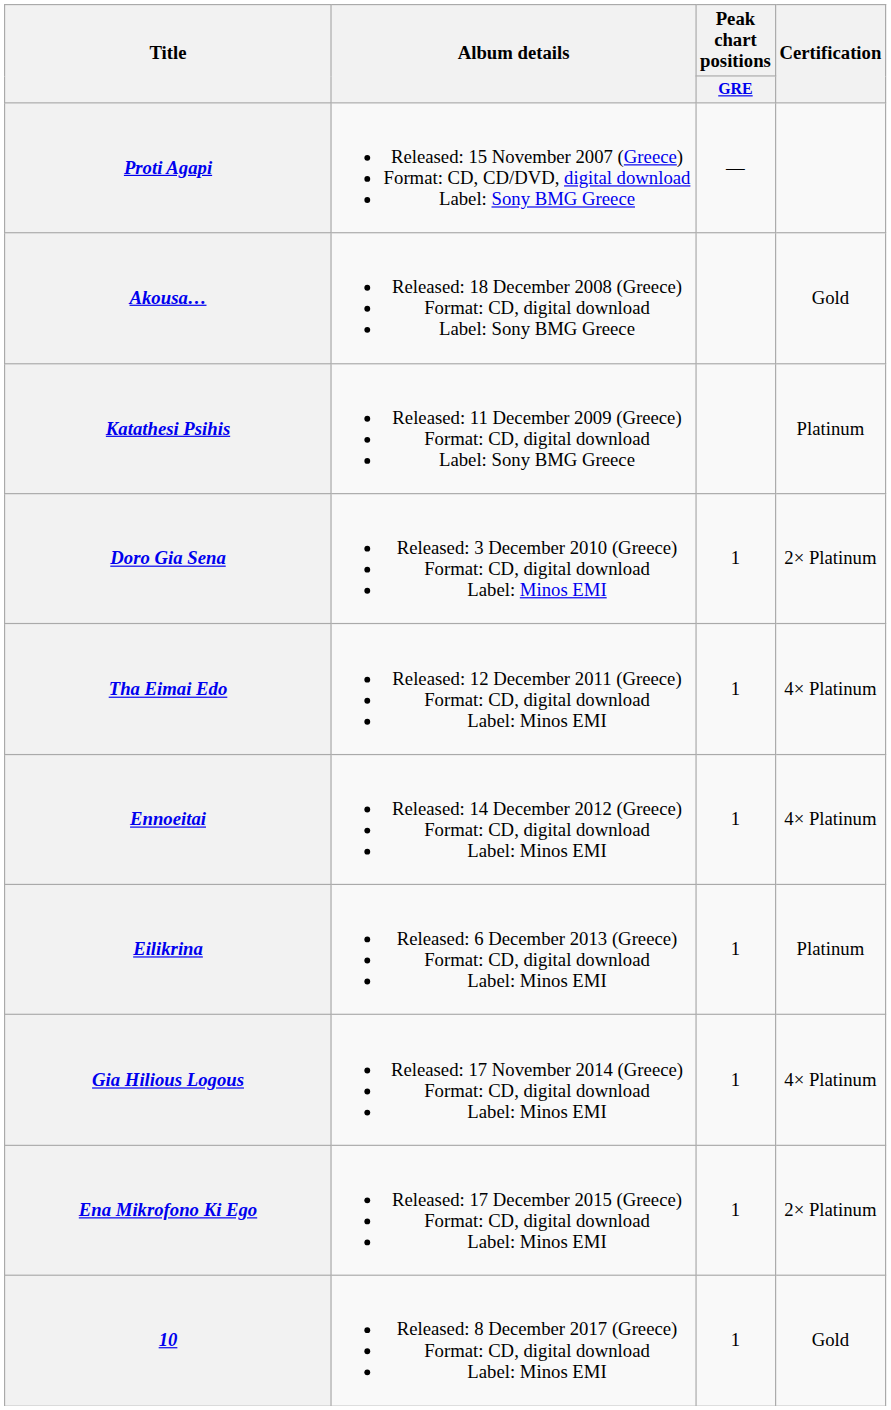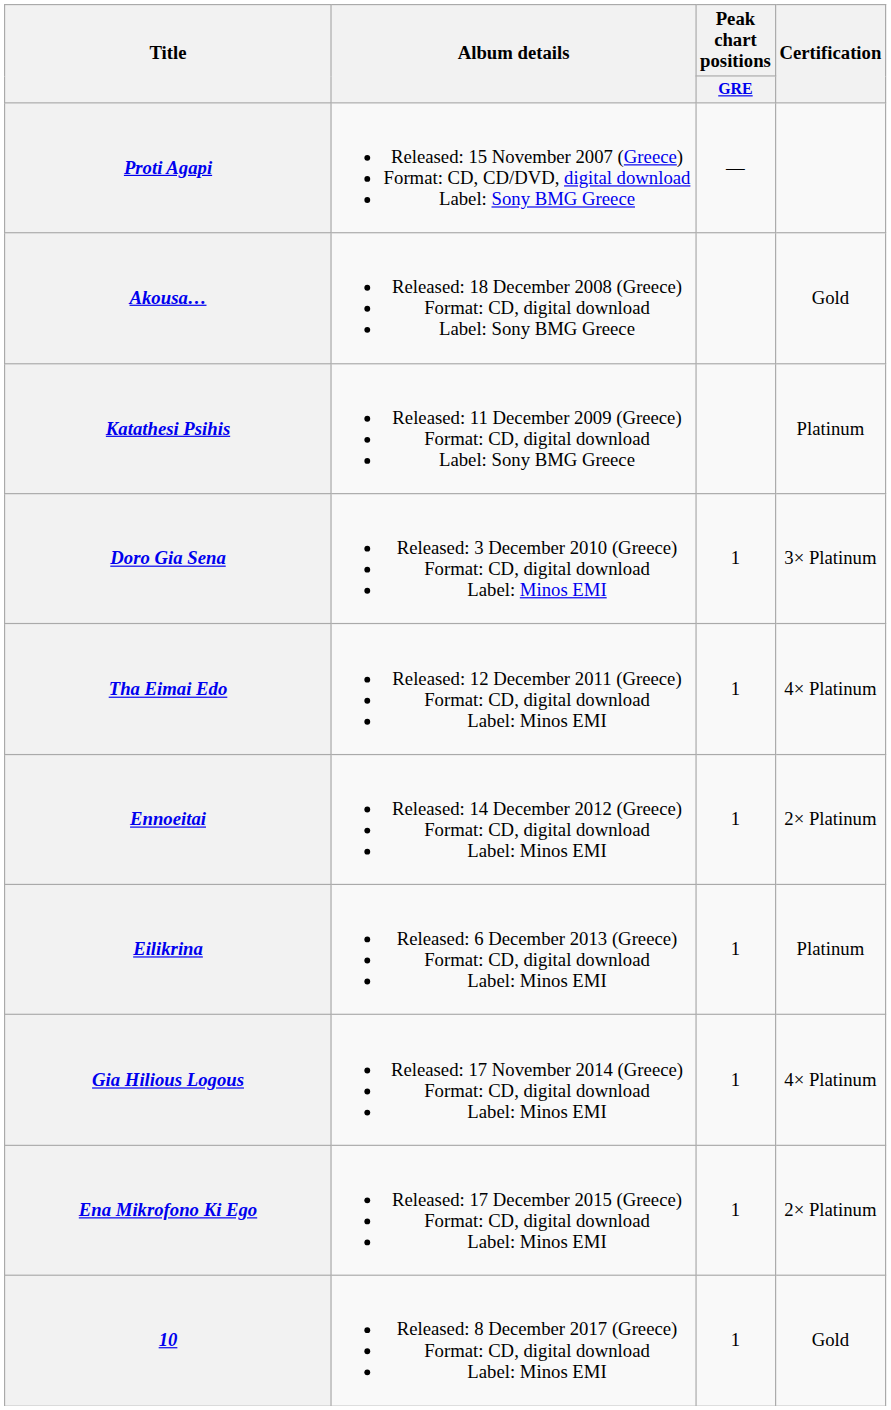 <table class="wikitable plainrowheaders" style="text-align:center;">
 <tr>
 <th scope="col" rowspan="2" style="width:17em;">Title</th>
 <th scope="col" rowspan="2" style="width:19em;">Album details</th>
 <th scope="col" colspan="1">Peak chart positions</th>
 <th scope="col" rowspan="2">Certification</th>
 </tr>
 <tr>
 <th scope="col" style="width:3em;font-size:85%;"><a href='#'>GRE</a><br></th>
 </tr>
 <tr>
 <th scope="row"><em><a href='#'>Proti Agapi</a></em></th>
 <td><br><ul><li>Released: 15 November 2007 (<a href='#'>Greece</a>)</li><li>Format: CD, CD/DVD, <a href='#'>digital download</a></li><li>Label: <a href='#'>Sony BMG Greece</a></li></ul></td>
 <td>—</td>
 <td></td>
 </tr>
 <tr>
 <th scope="row"><em><a href='#'>Akousa…</a></em></th>
 <td><br><ul><li>Released: 18 December 2008 (Greece)</li><li>Format: CD, digital download</li><li>Label: Sony BMG Greece</li></ul></td>
 <td></td>
 <td>Gold</td>
 </tr>
 <tr>
 <th scope="row"><em><a href='#'>Katathesi Psihis</a></em></th>
 <td><br><ul><li>Released: 11 December 2009 (Greece)</li><li>Format: CD, digital download</li><li>Label: Sony BMG Greece</li></ul></td>
 <td></td>
 <td>Platinum</td>
 </tr>
 <tr>
 <th scope="row"><em><a href='#'>Doro Gia Sena</a></em></th>
 <td><br><ul><li>Released: 3 December 2010 (Greece)</li><li>Format: CD, digital download</li><li>Label: <a href='#'>Minos EMI</a></li></ul></td>
 <td>1</td>
-<td>2× Platinum</td>
+<td>3× Platinum</td>
 </tr>
 <tr>
 <th scope="row"><em><a href='#'>Tha Eimai Edo</a></em></th>
 <td><br><ul><li>Released: 12 December 2011 (Greece)</li><li>Format: CD, digital download</li><li>Label: Minos EMI</li></ul></td>
 <td>1</td>
 <td>4× Platinum</td>
 </tr>
 <tr>
 <th scope="row"><em><a href='#'>Ennoeitai</a></em></th>
 <td><br><ul><li>Released: 14 December 2012 (Greece)</li><li>Format: CD, digital download</li><li>Label: Minos EMI</li></ul></td>
 <td>1</td>
-<td>4× Platinum</td>
+<td>2× Platinum</td>
 </tr>
 <tr>
 <th scope="row"><em><a href='#'>Eilikrina</a></em></th>
 <td><br><ul><li>Released: 6 December 2013 (Greece)</li><li>Format: CD, digital download</li><li>Label: Minos EMI</li></ul></td>
 <td>1</td>
 <td>Platinum</td>
 </tr>
 <tr>
 <th scope="row"><em><a href='#'>Gia Hilious Logous</a></em></th>
 <td><br><ul><li>Released: 17 November 2014 (Greece)</li><li>Format: CD, digital download</li><li>Label: Minos EMI</li></ul></td>
 <td>1</td>
 <td>4× Platinum</td>
 </tr>
 <tr>
 <th scope="row"><em><a href='#'>Ena Mikrofono Ki Ego</a></em></th>
 <td><br><ul><li>Released: 17 December 2015 (Greece)</li><li>Format: CD, digital download</li><li>Label: Minos EMI</li></ul></td>
 <td>1</td>
 <td>2× Platinum</td>
 </tr>
 <tr>
 <th scope="row"><em><a href='#'>10</a></em></th>
 <td><br><ul><li>Released: 8 December 2017 (Greece)</li><li>Format: CD, digital download</li><li>Label: Minos EMI</li></ul></td>
 <td>1</td>
 <td>Gold</td>
 </tr>
 </table>
